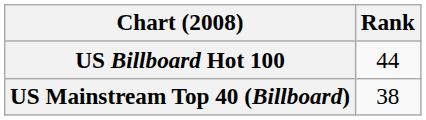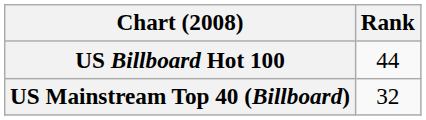 <table class="wikitable plainrowheaders" style="text-align:center">
 <tr>
 <th scope="col">Chart (2008)</th>
 <th scope="col">Rank</th>
 </tr>
 <tr>
 <th scope="row">US <em>Billboard</em> Hot 100</th>
 <td>44</td>
 </tr>
 <tr>
 <th scope="row">US Mainstream Top 40 (<em>Billboard</em>)</th>
-<td>38</td>
+<td>32</td>
 </tr>
 </table>
